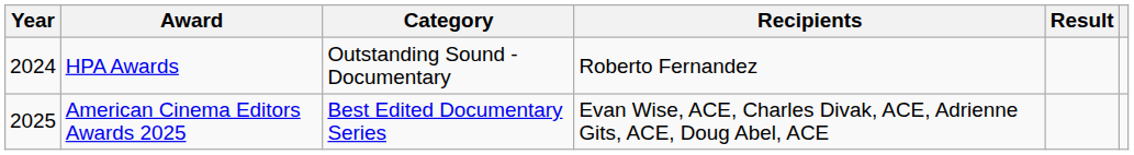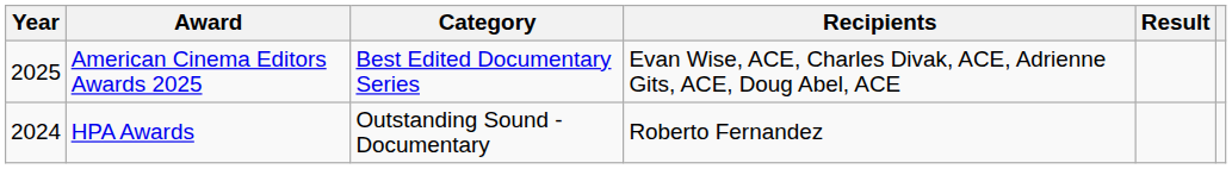 <table class="wikitable">
 <tr>
 <th>Year</th>
 <th>Award</th>
 <th>Category</th>
 <th>Recipients</th>
 <th>Result</th>
 <th></th>
 </tr>
 <tr>
+<td>2025</td>
+<td><a href='#'>American Cinema Editors Awards 2025</a></td>
+<td><a href='#'>Best Edited Documentary Series</a></td>
+<td>Evan Wise, ACE, Charles Divak, ACE, Adrienne Gits, ACE, Doug Abel, ACE</td>
+<td></td>
+<td align=center></td>
+</tr>
+<tr>
 <td>2024</td>
 <td><a href='#'>HPA Awards</a></td>
 <td>Outstanding Sound - Documentary</td>
 <td>Roberto Fernandez</td>
 <td></td>
 <td align=center></td>
 </tr>
-<tr>
-<td>2025</td>
-<td><a href='#'>American Cinema Editors Awards 2025</a></td>
-<td><a href='#'>Best Edited Documentary Series</a></td>
-<td>Evan Wise, ACE, Charles Divak, ACE, Adrienne Gits, ACE, Doug Abel, ACE</td>
-<td></td>
-<td align=center></td>
-</tr>
 </table>
